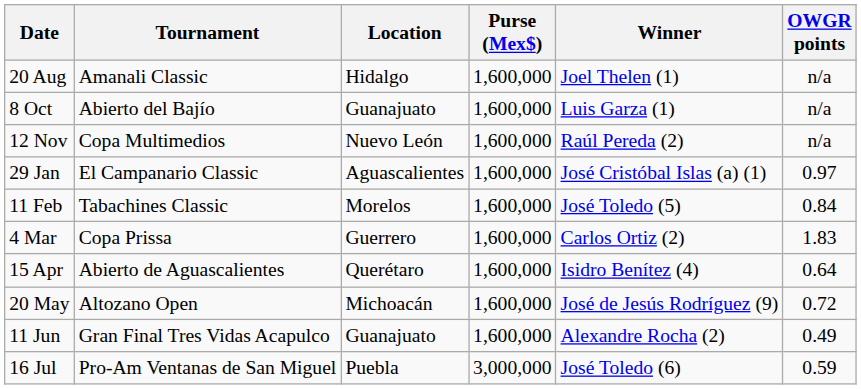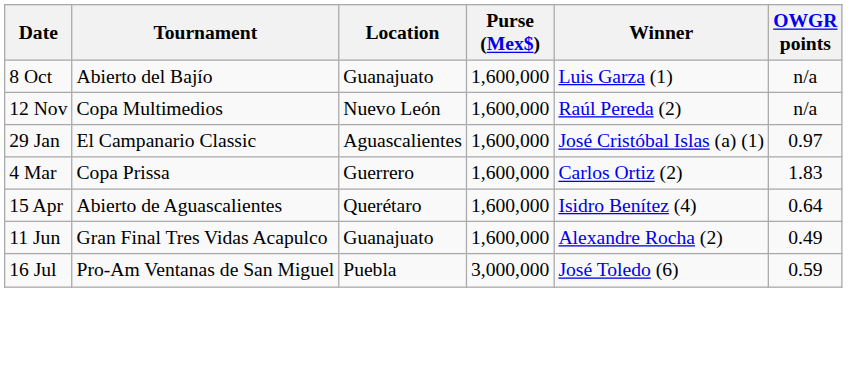 <table class="wikitable" style="font-size:95%">
 <tr>
 <th>Date</th>
 <th>Tournament</th>
 <th>Location</th>
 <th>Purse<br>(<a href='#'>Mex$</a>)</th>
 <th>Winner</th>
 <th><a href='#'>OWGR</a><br>points</th>
-</tr>
-<tr>
-<td>20 Aug</td>
-<td>Amanali Classic</td>
-<td>Hidalgo</td>
-<td align=right>1,600,000</td>
-<td> <a href='#'>Joel Thelen</a> (1)</td>
-<td align=center>n/a</td>
 </tr>
 <tr>
 <td>8 Oct</td>
 <td>Abierto del Bajío</td>
 <td>Guanajuato</td>
 <td align=right>1,600,000</td>
 <td> <a href='#'>Luis Garza</a> (1)</td>
 <td align=center>n/a</td>
 </tr>
 <tr>
 <td>12 Nov</td>
 <td>Copa Multimedios</td>
 <td>Nuevo León</td>
 <td align=right>1,600,000</td>
 <td> <a href='#'>Raúl Pereda</a> (2)</td>
 <td align=center>n/a</td>
 </tr>
 <tr>
 <td>29 Jan</td>
 <td>El Campanario Classic</td>
 <td>Aguascalientes</td>
 <td align=right>1,600,000</td>
 <td> <a href='#'>José Cristóbal Islas</a> (a) (1)</td>
 <td align=center>0.97</td>
 </tr>
 <tr>
-<td>11 Feb</td>
-<td>Tabachines Classic</td>
-<td>Morelos</td>
-<td align=right>1,600,000</td>
-<td> <a href='#'>José Toledo</a> (5)</td>
-<td align=center>0.84</td>
-</tr>
-<tr>
 <td>4 Mar</td>
 <td>Copa Prissa</td>
 <td>Guerrero</td>
 <td align=right>1,600,000</td>
 <td> <a href='#'>Carlos Ortiz</a> (2)</td>
 <td align=center>1.83</td>
 </tr>
 <tr>
 <td>15 Apr</td>
 <td>Abierto de Aguascalientes</td>
 <td>Querétaro</td>
 <td align=right>1,600,000</td>
 <td> <a href='#'>Isidro Benítez</a> (4)</td>
 <td align=center>0.64</td>
-</tr>
-<tr>
-<td>20 May</td>
-<td>Altozano Open</td>
-<td>Michoacán</td>
-<td align=right>1,600,000</td>
-<td> <a href='#'>José de Jesús Rodríguez</a> (9)</td>
-<td align=center>0.72</td>
 </tr>
 <tr>
 <td>11 Jun</td>
 <td>Gran Final Tres Vidas Acapulco</td>
 <td>Guanajuato</td>
 <td align=right>1,600,000</td>
 <td> <a href='#'>Alexandre Rocha</a> (2)</td>
 <td align=center>0.49</td>
 </tr>
 <tr>
 <td>16 Jul</td>
 <td>Pro-Am Ventanas de San Miguel</td>
 <td>Puebla</td>
 <td align=right>3,000,000</td>
 <td> <a href='#'>José Toledo</a> (6)</td>
 <td align=center>0.59</td>
 </tr>
 </table>
